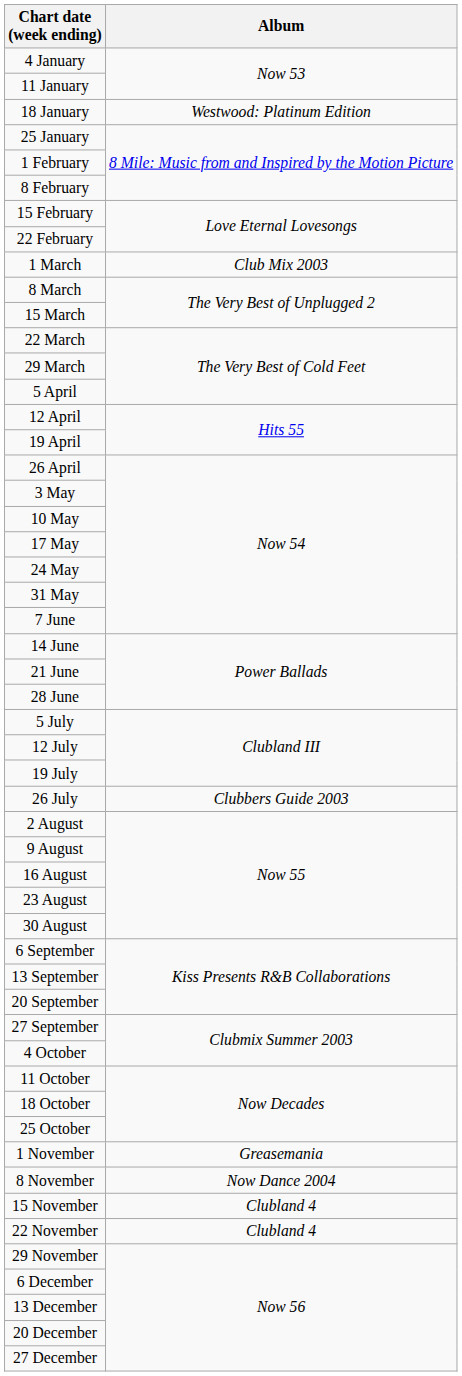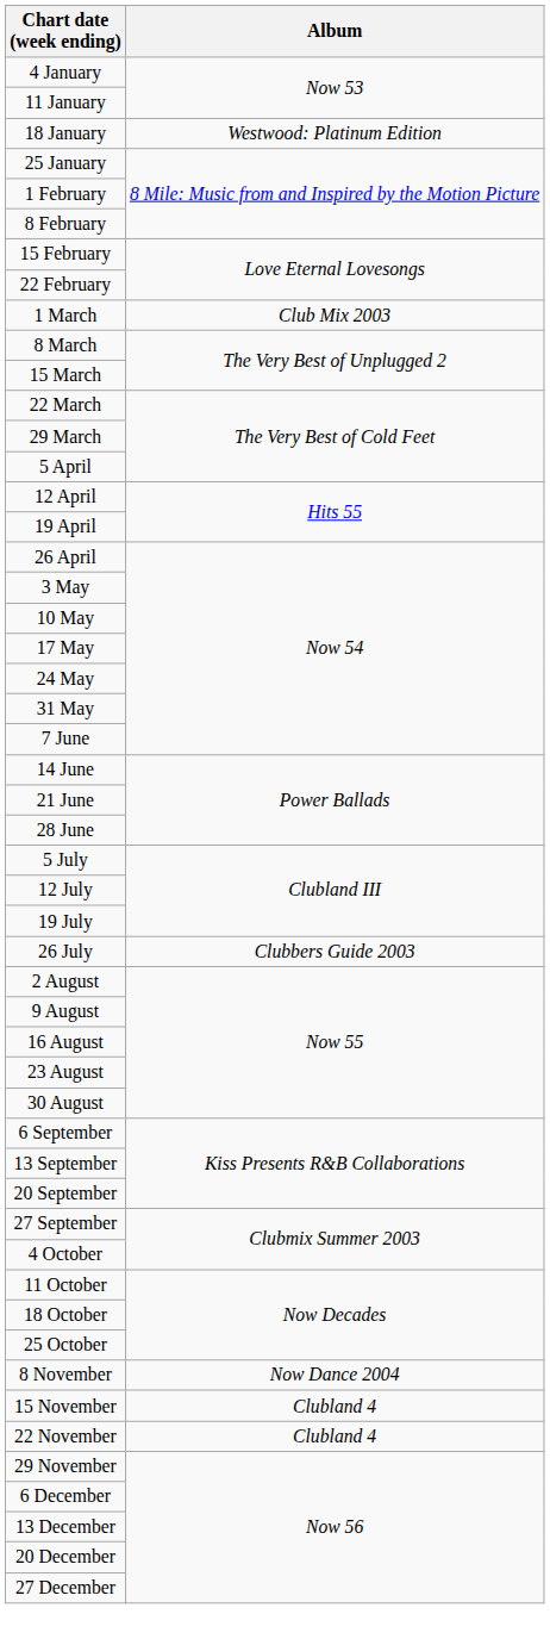 <table class="wikitable" style="font-size:97%; text-align:center;">
 <tr>
 <th>Chart date<br>(week ending)</th>
 <th>Album</th>
 </tr>
 <tr>
 <td>4 January</td>
 <td rowspan="2"><em>Now 53</em></td>
 </tr>
 <tr>
 <td>11 January</td>
 </tr>
 <tr>
 <td>18 January</td>
 <td><em>Westwood: Platinum Edition</em></td>
 </tr>
 <tr>
 <td>25 January</td>
 <td rowspan="3"><em><a href='#'>8 Mile: Music from and Inspired by the Motion Picture</a></em></td>
 </tr>
 <tr>
 <td>1 February</td>
 </tr>
 <tr>
 <td>8 February</td>
 </tr>
 <tr>
 <td>15 February</td>
 <td rowspan="2"><em>Love Eternal Lovesongs</em></td>
 </tr>
 <tr>
 <td>22 February</td>
 </tr>
 <tr>
 <td>1 March</td>
 <td><em>Club Mix 2003</em></td>
 </tr>
 <tr>
 <td>8 March</td>
 <td rowspan="2"><em>The Very Best of Unplugged 2</em></td>
 </tr>
 <tr>
 <td>15 March</td>
 </tr>
 <tr>
 <td>22 March</td>
 <td rowspan="3"><em>The Very Best of Cold Feet</em></td>
 </tr>
 <tr>
 <td>29 March</td>
 </tr>
 <tr>
 <td>5 April</td>
 </tr>
 <tr>
 <td>12 April</td>
 <td rowspan="2"><em><a href='#'>Hits 55</a></em></td>
 </tr>
 <tr>
 <td>19 April</td>
 </tr>
 <tr>
 <td>26 April</td>
 <td rowspan="7"><em>Now 54</em></td>
 </tr>
 <tr>
 <td>3 May</td>
 </tr>
 <tr>
 <td>10 May</td>
 </tr>
 <tr>
 <td>17 May</td>
 </tr>
 <tr>
 <td>24 May</td>
 </tr>
 <tr>
 <td>31 May</td>
 </tr>
 <tr>
 <td>7 June</td>
 </tr>
 <tr>
 <td>14 June</td>
 <td rowspan="3"><em>Power Ballads</em></td>
 </tr>
 <tr>
 <td>21 June</td>
 </tr>
 <tr>
 <td>28 June</td>
 </tr>
 <tr>
 <td>5 July</td>
 <td rowspan="3"><em>Clubland III</em></td>
 </tr>
 <tr>
 <td>12 July</td>
 </tr>
 <tr>
 <td>19 July</td>
 </tr>
 <tr>
 <td>26 July</td>
 <td><em>Clubbers Guide 2003</em></td>
 </tr>
 <tr>
 <td>2 August</td>
 <td rowspan="5"><em>Now 55</em></td>
 </tr>
 <tr>
 <td>9 August</td>
 </tr>
 <tr>
 <td>16 August</td>
 </tr>
 <tr>
 <td>23 August</td>
 </tr>
 <tr>
 <td>30 August</td>
 </tr>
 <tr>
 <td>6 September</td>
 <td rowspan="3"><em>Kiss Presents R&B Collaborations</em></td>
 </tr>
 <tr>
 <td>13 September</td>
 </tr>
 <tr>
 <td>20 September</td>
 </tr>
 <tr>
 <td>27 September</td>
 <td rowspan="2"><em>Clubmix Summer 2003</em></td>
 </tr>
 <tr>
 <td>4 October</td>
 </tr>
 <tr>
 <td>11 October</td>
 <td rowspan="3"><em>Now Decades</em></td>
 </tr>
 <tr>
 <td>18 October</td>
 </tr>
 <tr>
 <td>25 October</td>
 </tr>
 <tr>
-<td>1 November</td>
-<td><em>Greasemania</em></td>
-</tr>
-<tr>
 <td>8 November</td>
 <td><em>Now Dance 2004</em></td>
 </tr>
 <tr>
 <td>15 November</td>
 <td><em>Clubland 4</em></td>
 </tr>
 <tr>
 <td>22 November</td>
 <td><em>Clubland 4</em></td>
 </tr>
 <tr>
 <td>29 November</td>
 <td rowspan="5"><em>Now 56</em></td>
 </tr>
 <tr>
 <td>6 December</td>
 </tr>
 <tr>
 <td>13 December</td>
 </tr>
 <tr>
 <td>20 December</td>
 </tr>
 <tr>
 <td>27 December</td>
 </tr>
 </table>
